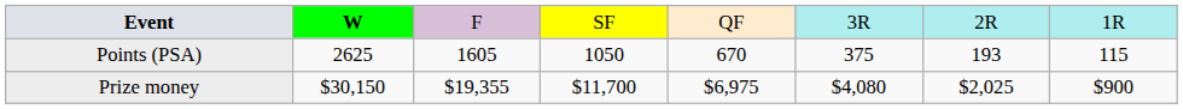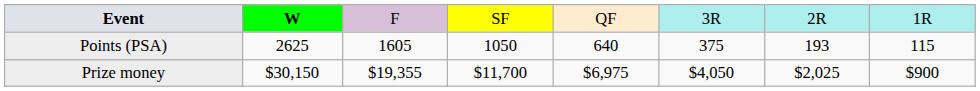 <table class=wikitable style=font-size:90%;text-align:center>
 <tr>
 <td style="width:200px; background:#dfe2e9;"><strong>Event</strong></td>
 <td style="width:80px; background:lime;"><strong>W</strong></td>
 <td style="width:85px; background:thistle;">F</td>
 <td style="width:85px; background:#ff0;">SF</td>
 <td style="width:85px; background:#ffebcd;">QF</td>
 <td style="width:85px; background:#afeeee;">3R</td>
 <td style="width:85px; background:#afeeee;">2R</td>
 <td style="width:85px; background:#afeeee;">1R</td>
 </tr>
 <tr>
 <td style="background:#ededed;">Points (PSA)</td>
 <td>2625</td>
 <td>1605</td>
 <td>1050</td>
-<td>670</td>
+<td>640</td>
 <td>375</td>
 <td>193</td>
 <td>115</td>
 </tr>
 <tr>
 <td style="background:#ededed;">Prize money</td>
 <td>$30,150</td>
 <td>$19,355</td>
 <td>$11,700</td>
 <td>$6,975</td>
-<td>$4,080</td>
+<td>$4,050</td>
 <td>$2,025</td>
 <td>$900</td>
 </tr>
 </table>
